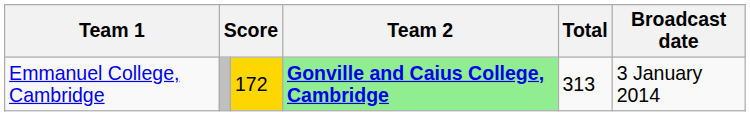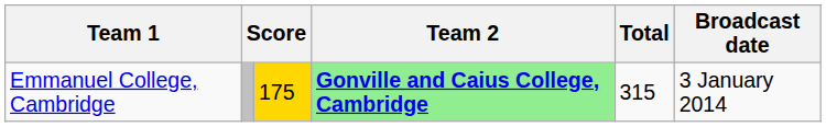 <table class="wikitable">
 <tr>
 <th>Team 1</th>
 <th colspan=2>Score</th>
 <th>Team 2</th>
 <th>Total</th>
 <th>Broadcast date</th>
 </tr>
 <tr>
 <td><a href='#'>Emmanuel College, Cambridge</a></td>
 <td style="background:silver"></td>
-<td style="background:gold">172</td>
+<td style="background:gold">175</td>
 <td style="background: lightgreen;"><strong><a href='#'>Gonville and Caius College, Cambridge</a></strong></td>
-<td>313</td>
+<td>315</td>
 <td>3 January 2014</td>
 </tr>
 </table>
